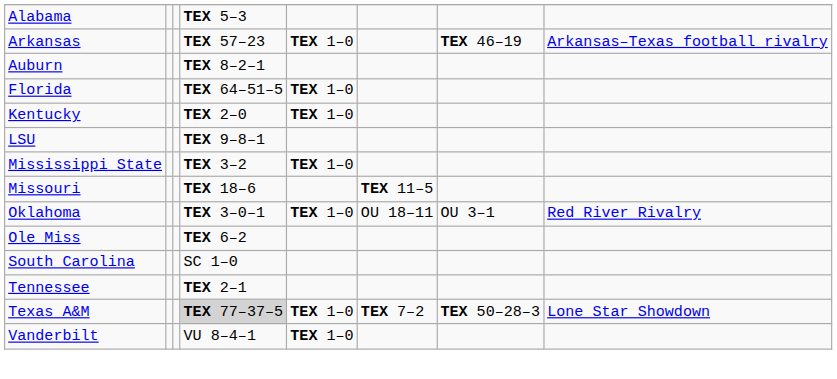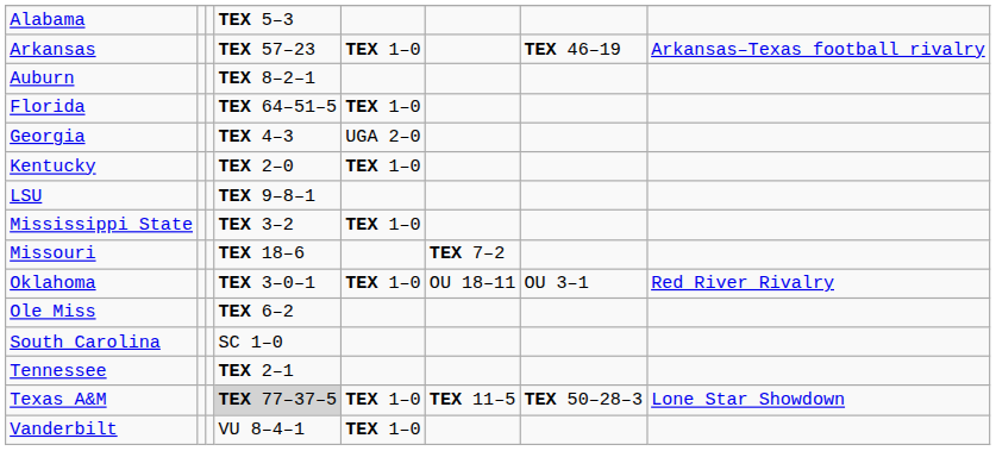 <table class="wikitable">
 <tr>
 </tr>
 <tr>
 </tr>
 <tr>
 <td><a href='#'>Alabama</a></td>
 <td></td>
 <td></td>
 <td><strong>TEX</strong> 5–3</td>
 <td></td>
 <td></td>
 <td></td>
 <td></td>
 </tr>
 <tr>
 <td><a href='#'>Arkansas</a></td>
 <td></td>
 <td></td>
 <td><strong>TEX</strong> 57–23</td>
 <td><strong>TEX</strong> 1–0</td>
 <td></td>
 <td><strong>TEX</strong> 46–19</td>
 <td><a href='#'>Arkansas–Texas football rivalry</a></td>
 </tr>
 <tr>
 <td><a href='#'>Auburn</a></td>
 <td></td>
 <td></td>
 <td><strong>TEX</strong> 8–2–1</td>
 <td></td>
 <td></td>
 <td></td>
 <td></td>
 </tr>
 <tr>
 <td><a href='#'>Florida</a></td>
 <td></td>
 <td></td>
 <td><strong>TEX</strong> 64–51–5</td>
 <td><strong>TEX</strong> 1–0</td>
 <td></td>
 <td></td>
 <td></td>
 </tr>
 <tr>
+<td><a href='#'>Georgia</a></td>
+<td></td>
+<td></td>
+<td><strong>TEX</strong> 4–3</td>
+<td>UGA 2–0</td>
+<td></td>
+<td></td>
+<td></td>
+</tr>
+<tr>
 <td><a href='#'>Kentucky</a></td>
 <td></td>
 <td></td>
 <td><strong>TEX</strong> 2–0</td>
 <td><strong>TEX</strong> 1–0</td>
 <td></td>
 <td></td>
 <td></td>
 </tr>
 <tr>
 <td><a href='#'>LSU</a></td>
 <td></td>
 <td></td>
 <td><strong>TEX</strong> 9–8–1</td>
 <td></td>
 <td></td>
 <td></td>
 <td></td>
 </tr>
 <tr>
 <td><a href='#'>Mississippi State</a></td>
 <td></td>
 <td></td>
 <td><strong>TEX</strong> 3–2</td>
 <td><strong>TEX</strong> 1–0</td>
 <td></td>
 <td></td>
 <td></td>
 </tr>
 <tr>
 <td><a href='#'>Missouri</a></td>
 <td></td>
 <td></td>
 <td><strong>TEX</strong> 18–6</td>
 <td></td>
-<td><strong>TEX</strong> 11–5</td>
+<td><strong>TEX</strong> 7–2</td>
 <td></td>
 <td></td>
 </tr>
 <tr>
 <td><a href='#'>Oklahoma</a></td>
 <td></td>
 <td></td>
 <td><strong>TEX</strong> 3–0–1</td>
 <td><strong>TEX</strong> 1–0</td>
 <td>OU 18–11</td>
 <td>OU 3–1</td>
 <td><a href='#'>Red River Rivalry</a></td>
 </tr>
 <tr>
 <td><a href='#'>Ole Miss</a></td>
 <td></td>
 <td></td>
 <td><strong>TEX</strong> 6–2</td>
 <td></td>
 <td></td>
 <td></td>
 <td></td>
 </tr>
 <tr>
 <td><a href='#'>South Carolina</a></td>
 <td></td>
 <td></td>
 <td>SC 1–0</td>
 <td></td>
 <td></td>
 <td></td>
 <td></td>
 </tr>
 <tr>
 <td><a href='#'>Tennessee</a></td>
 <td></td>
 <td></td>
 <td><strong>TEX</strong> 2–1</td>
 <td></td>
 <td></td>
 <td></td>
 <td></td>
 </tr>
 <tr>
 <td><a href='#'>Texas A&M</a></td>
 <td></td>
 <td></td>
 <td style="background: lightgrey;"><strong>TEX</strong> 77–37–5</td>
 <td><strong>TEX</strong> 1–0</td>
-<td><strong>TEX</strong> 7–2</td>
+<td><strong>TEX</strong> 11–5</td>
 <td><strong>TEX</strong> 50–28–3</td>
 <td><a href='#'>Lone Star Showdown</a></td>
 </tr>
 <tr>
 <td><a href='#'>Vanderbilt</a></td>
 <td></td>
 <td></td>
 <td>VU 8–4–1</td>
 <td><strong>TEX</strong> 1–0</td>
 <td></td>
 <td></td>
 <td></td>
 </tr>
 </table>
